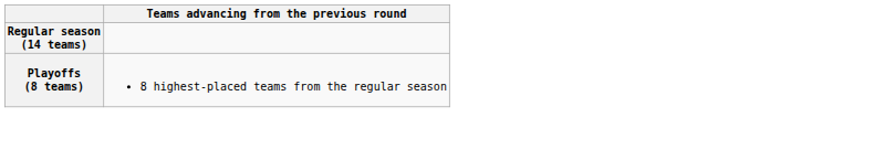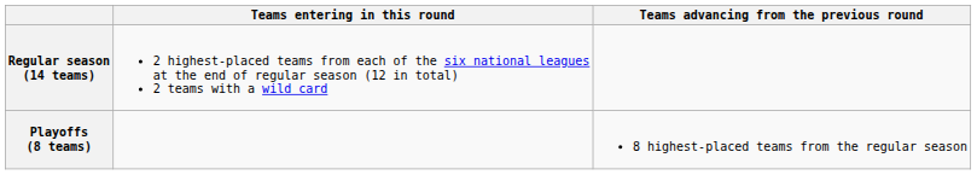 <table class="wikitable">
 <tr>
 <th></th>
+<th>Teams entering in this round</th>
 <th>Teams advancing from the previous round</th>
 </tr>
 <tr>
 <th>Regular season<br>(14 teams)</th>
+<td><br><ul><li>2 highest-placed teams from each of the <a href='#'>six national leagues</a> <br>at the end of regular season (12 in total)</li><li>2 teams with a <a href='#'>wild card</a></li></ul></td>
 <td></td>
 </tr>
 <tr>
 <th>Playoffs<br>(8 teams)</th>
+<td></td>
 <td><br><ul><li>8 highest-placed teams from the regular season</li></ul></td>
 </tr>
 </table>
